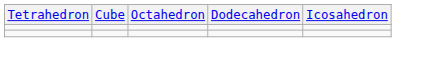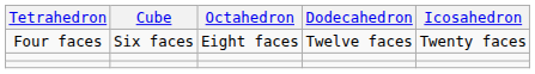 <table class="wikitable center" style="text-align: center">
 <tr>
 <th scope="col" style="font-weight:normal"><a href='#'>Tetrahedron</a></th>
 <th scope="col" style="font-weight:normal"><a href='#'>Cube</a></th>
 <th scope="col" style="font-weight:normal"><a href='#'>Octahedron</a></th>
 <th scope="col" style="font-weight:normal"><a href='#'>Dodecahedron</a></th>
 <th scope="col" style="font-weight:normal"><a href='#'>Icosahedron</a></th>
+</tr>
+<tr>
+<td>Four faces</td>
+<td>Six faces</td>
+<td>Eight faces</td>
+<td>Twelve faces</td>
+<td>Twenty faces</td>
 </tr>
 <tr>
 <td></td>
 <td></td>
 <td></td>
 <td></td>
 <td></td>
 </tr>
 <tr style="font-size: 0.85rem">
 <td></td>
 <td></td>
 <td></td>
 <td></td>
 <td></td>
 </tr>
 </table>
